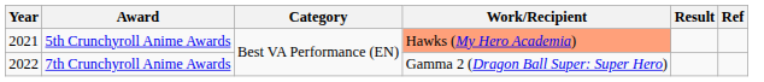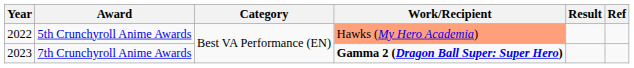 <table class="wikitable sortable plainrowheaders">
 <tr>
 <th>Year</th>
 <th>Award</th>
 <th>Category</th>
 <th>Work/Recipient</th>
 <th>Result</th>
 <th class="unsortable">Ref</th>
 </tr>
 <tr>
-<td>2021</td>
+<td>2022</td>
 <td><a href='#'>5th Crunchyroll Anime Awards</a></td>
 <td rowspan="2">Best VA Performance (EN)</td>
 <td style="background: lightsalmon;">Hawks (<em><a href='#'>My Hero Academia</a></em>)</td>
 <td></td>
 <td></td>
 </tr>
 <tr>
-<td>2022</td>
+<td>2023</td>
 <td><a href='#'>7th Crunchyroll Anime Awards</a></td>
-<td>Gamma 2 (<em><a href='#'>Dragon Ball Super: Super Hero</a></em>)</td>
+<td><strong>Gamma 2 (<em><a href='#'>Dragon Ball Super: Super Hero</a></em>)</strong></td>
 <td></td>
 <td></td>
 </tr>
 </table>
